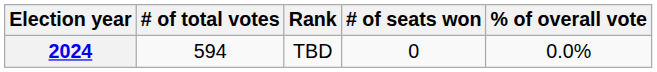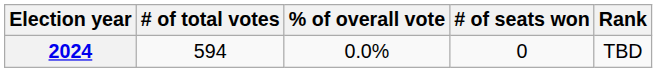 <table class="wikitable">
 <tr>
 <th>Election year</th>
 <th># of total votes</th>
+<th>% of overall vote</th>
+<th># of seats won</th>
 <th>Rank</th>
-<th># of seats won</th>
-<th>% of overall vote</th>
 </tr>
 <tr>
 <th><a href='#'>2024</a></th>
 <td style="text-align:center;">594 </td>
+<td style="text-align:center;">0.0% </td>
+<td style="text-align:center;">0 </td>
 <td style="text-align:center;">TBD</td>
-<td style="text-align:center;">0 </td>
-<td style="text-align:center;">0.0% </td>
 </tr>
 </table>
